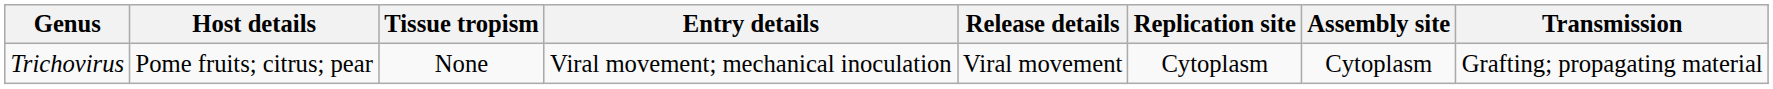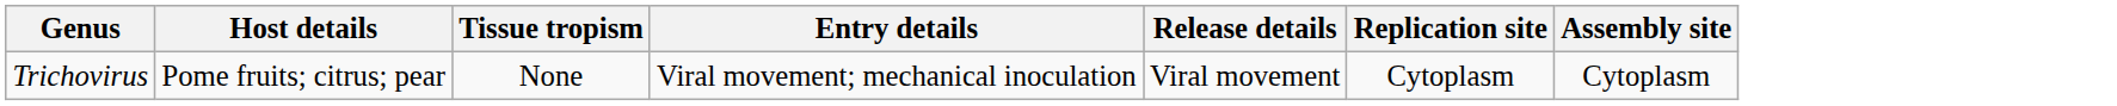 <table class="wikitable sortable" style="text-align:center">
 <tr>
 <th>Genus</th>
 <th>Host details</th>
 <th>Tissue tropism</th>
 <th>Entry details</th>
 <th>Release details</th>
 <th>Replication site</th>
 <th>Assembly site</th>
-<th>Transmission</th>
 </tr>
 <tr>
 <td><em>Trichovirus</em></td>
 <td>Pome fruits; citrus; pear</td>
 <td>None</td>
 <td>Viral movement; mechanical inoculation</td>
 <td>Viral movement</td>
 <td>Cytoplasm</td>
 <td>Cytoplasm</td>
-<td>Grafting; propagating material</td>
 </tr>
 </table>
